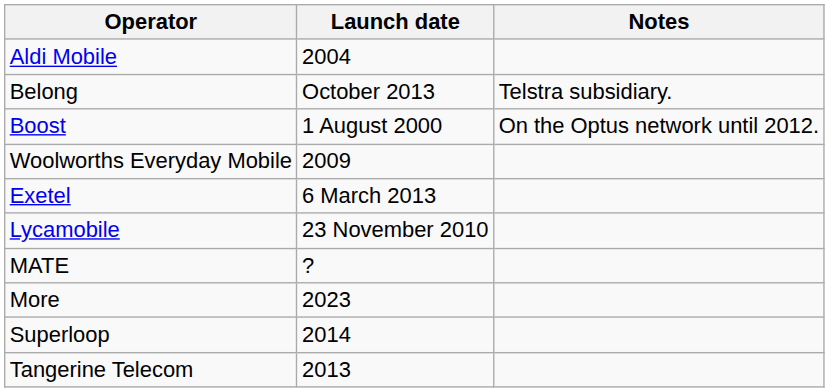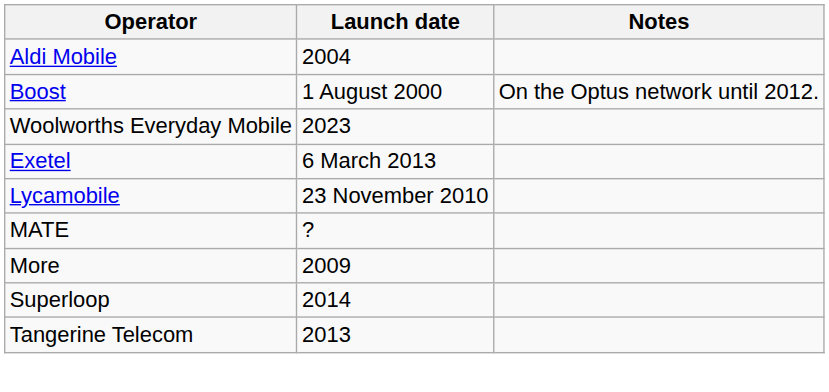 <table class="wikitable sortable" style="margin-top:3em">
 <tr>
 <th>Operator</th>
 <th>Launch date</th>
 <th class="sortable">Notes</th>
 </tr>
 <tr>
 <td><a href='#'>Aldi Mobile</a></td>
 <td>2004</td>
 <td></td>
 </tr>
 <tr>
-<td>Belong</td>
-<td>October 2013</td>
-<td>Telstra subsidiary.</td>
-</tr>
-<tr>
 <td><a href='#'>Boost</a></td>
 <td>1 August 2000</td>
 <td>On the Optus network until 2012.</td>
 </tr>
 <tr>
 <td>Woolworths Everyday Mobile</td>
-<td>2009</td>
+<td>2023</td>
 <td></td>
 </tr>
 <tr>
 <td><a href='#'>Exetel</a></td>
 <td>6 March 2013</td>
 <td></td>
 </tr>
 <tr>
 <td><a href='#'>Lycamobile</a></td>
 <td>23 November 2010</td>
 <td></td>
 </tr>
 <tr>
 <td>MATE</td>
 <td>?</td>
 <td></td>
 </tr>
 <tr>
 <td>More</td>
-<td>2023</td>
+<td>2009</td>
 <td></td>
 </tr>
 <tr>
 <td>Superloop</td>
 <td>2014</td>
 <td></td>
 </tr>
 <tr>
 <td>Tangerine Telecom</td>
 <td>2013</td>
 <td></td>
 </tr>
 </table>
